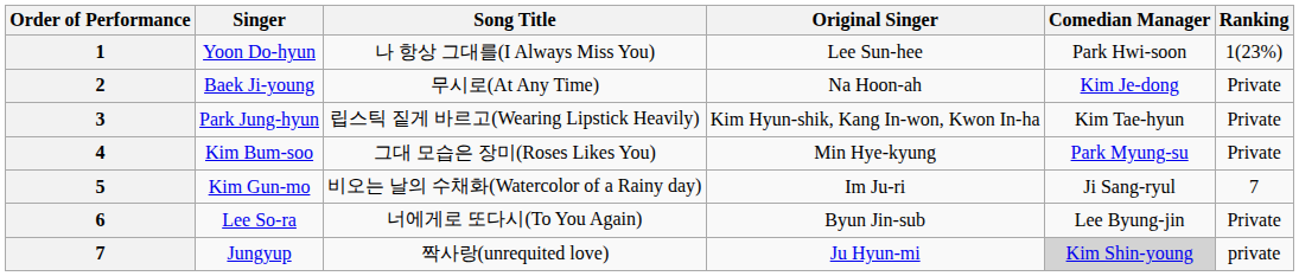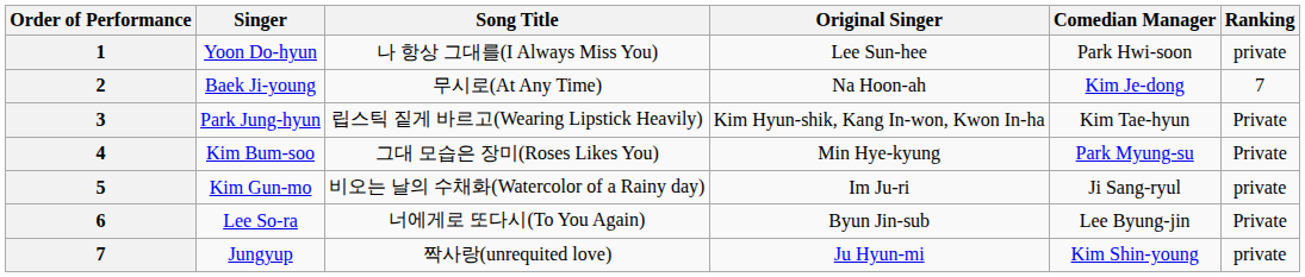 <table class="wikitable">
 <tr>
 <th>Order of Performance</th>
 <th>Singer</th>
 <th>Song Title</th>
 <th>Original Singer</th>
 <th>Comedian Manager</th>
 <th>Ranking</th>
 </tr>
 <tr align="center">
 <th>1</th>
 <td><a href='#'>Yoon Do-hyun</a></td>
 <td>나 항상 그대를(I Always Miss You)</td>
 <td>Lee Sun-hee</td>
 <td>Park Hwi-soon</td>
-<td>1(23%)</td>
+<td>private</td>
 </tr>
 <tr align="center">
 <th>2</th>
 <td><a href='#'>Baek Ji-young</a></td>
 <td>무시로(At Any Time)</td>
 <td>Na Hoon-ah</td>
 <td><a href='#'>Kim Je-dong</a></td>
-<td>Private</td>
+<td>7</td>
 </tr>
 <tr align="center">
 <th>3</th>
 <td><a href='#'>Park Jung-hyun</a></td>
 <td>립스틱 짙게 바르고(Wearing Lipstick Heavily)</td>
 <td>Kim Hyun-shik, Kang In-won, Kwon In-ha</td>
 <td>Kim Tae-hyun</td>
 <td>Private</td>
 </tr>
 <tr align="center">
 <th>4</th>
 <td><a href='#'>Kim Bum-soo</a></td>
 <td>그대 모습은 장미(Roses Likes You)</td>
 <td>Min Hye-kyung</td>
 <td><a href='#'>Park Myung-su</a></td>
 <td>Private</td>
 </tr>
 <tr align="center">
 <th>5</th>
 <td><a href='#'>Kim Gun-mo</a></td>
 <td>비오는 날의 수채화(Watercolor of a Rainy day)</td>
 <td>Im Ju-ri</td>
 <td>Ji Sang-ryul</td>
-<td>7</td>
+<td>private</td>
 </tr>
 <tr align="center">
 <th>6</th>
 <td><a href='#'>Lee So-ra</a></td>
 <td>너에게로 또다시(To You Again)</td>
 <td>Byun Jin-sub</td>
 <td>Lee Byung-jin</td>
 <td>Private</td>
 </tr>
 <tr align="center">
 <th>7</th>
 <td><a href='#'>Jungyup</a></td>
 <td>짝사랑(unrequited love)</td>
 <td><a href='#'>Ju Hyun-mi</a></td>
-<td style="background: lightgrey;"><a href='#'>Kim Shin-young</a></td>
+<td><a href='#'>Kim Shin-young</a></td>
 <td>private</td>
 </tr>
 <tr>
 </tr>
 </table>
